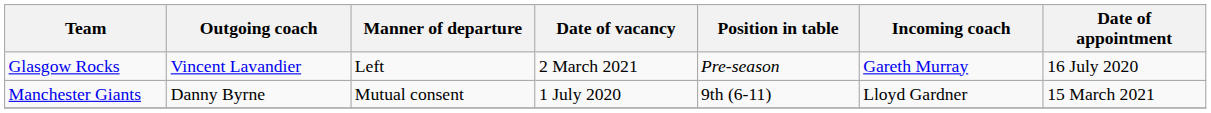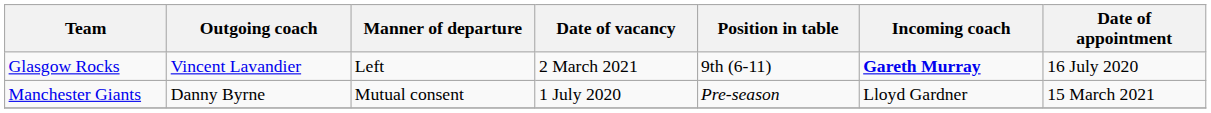 <table class="wikitable sortable">
 <tr>
 <th scope="col" style="width: 140px;">Team</th>
 <th scope="col" style="width: 160px;">Outgoing coach</th>
 <th scope="col" style="width: 160px;">Manner of departure</th>
 <th scope="col" style="width: 140px;">Date of vacancy</th>
 <th scope="col" style="width: 140px;">Position in table</th>
 <th scope="col" style="width: 160px;">Incoming coach</th>
 <th scope="col" style="width: 140px;">Date of appointment</th>
 </tr>
 <tr>
 <td><a href='#'>Glasgow Rocks</a></td>
 <td> <a href='#'>Vincent Lavandier</a></td>
 <td>Left </td>
 <td>2 March 2021</td>
-<td><em>Pre-season</em></td>
-<td> <a href='#'>Gareth Murray</a></td>
+<td>9th (6-11)</td>
+<td><strong> <a href='#'>Gareth Murray</a></strong></td>
 <td>16 July 2020</td>
 </tr>
 <tr>
 <td><a href='#'>Manchester Giants</a></td>
 <td> Danny Byrne</td>
 <td>Mutual consent </td>
 <td>1 July 2020</td>
-<td>9th (6-11)</td>
+<td><em>Pre-season</em></td>
 <td> Lloyd Gardner </td>
 <td>15 March 2021</td>
 </tr>
 <tr>
 </tr>
 </table>
